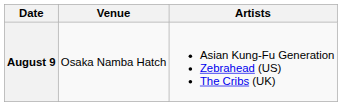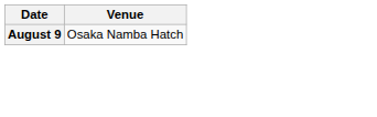 <table class="wikitable">
 <tr>
 <th>Date</th>
 <th>Venue</th>
-<th>Artists</th>
 </tr>
 <tr>
 <th>August 9</th>
 <td>Osaka Namba Hatch</td>
-<td><br><ul><li>Asian Kung-Fu Generation</li><li><a href='#'>Zebrahead</a> (US)</li><li><a href='#'>The Cribs</a> (UK)</li></ul></td>
 </tr>
 </table>
